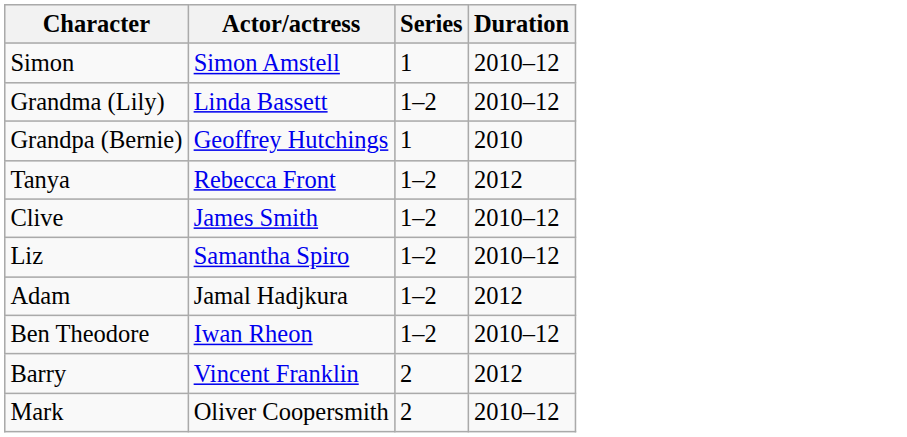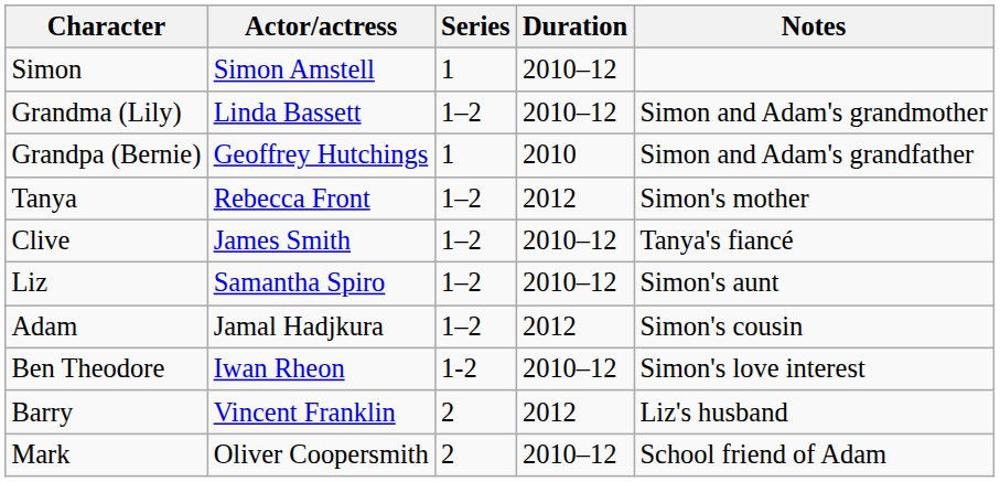 <table class="wikitable">
 <tr>
 <th>Character</th>
 <th>Actor/actress</th>
 <th>Series</th>
 <th>Duration</th>
+<th>Notes</th>
 </tr>
 <tr>
 <td>Simon</td>
 <td><a href='#'>Simon Amstell</a></td>
 <td>1</td>
 <td>2010–12</td>
+<td></td>
 </tr>
 <tr>
 <td>Grandma (Lily)</td>
 <td><a href='#'>Linda Bassett</a></td>
 <td>1–2</td>
 <td>2010–12</td>
+<td>Simon and Adam's grandmother</td>
 </tr>
 <tr>
 <td>Grandpa (Bernie)</td>
 <td><a href='#'>Geoffrey Hutchings</a></td>
 <td>1</td>
 <td>2010</td>
+<td>Simon and Adam's grandfather</td>
 </tr>
 <tr>
 <td>Tanya</td>
 <td><a href='#'>Rebecca Front</a></td>
 <td>1–2</td>
 <td>2012</td>
+<td>Simon's mother</td>
 </tr>
 <tr>
 <td>Clive</td>
 <td><a href='#'>James Smith</a></td>
 <td>1–2</td>
 <td>2010–12</td>
+<td>Tanya's fiancé</td>
 </tr>
 <tr>
 <td>Liz</td>
 <td><a href='#'>Samantha Spiro</a></td>
 <td>1–2</td>
 <td>2010–12</td>
+<td>Simon's aunt</td>
 </tr>
 <tr>
 <td>Adam</td>
 <td>Jamal Hadjkura</td>
 <td>1–2</td>
 <td>2012</td>
+<td>Simon's cousin</td>
 </tr>
 <tr>
 <td>Ben Theodore</td>
 <td><a href='#'>Iwan Rheon</a></td>
-<td>1–2</td>
+<td>1-2</td>
 <td>2010–12</td>
+<td>Simon's love interest</td>
 </tr>
 <tr>
 <td>Barry</td>
 <td><a href='#'>Vincent Franklin</a></td>
 <td>2</td>
 <td>2012</td>
+<td>Liz's husband</td>
 </tr>
 <tr>
 <td>Mark</td>
 <td>Oliver Coopersmith</td>
 <td>2</td>
 <td>2010–12</td>
+<td>School friend of Adam</td>
 </tr>
 </table>
